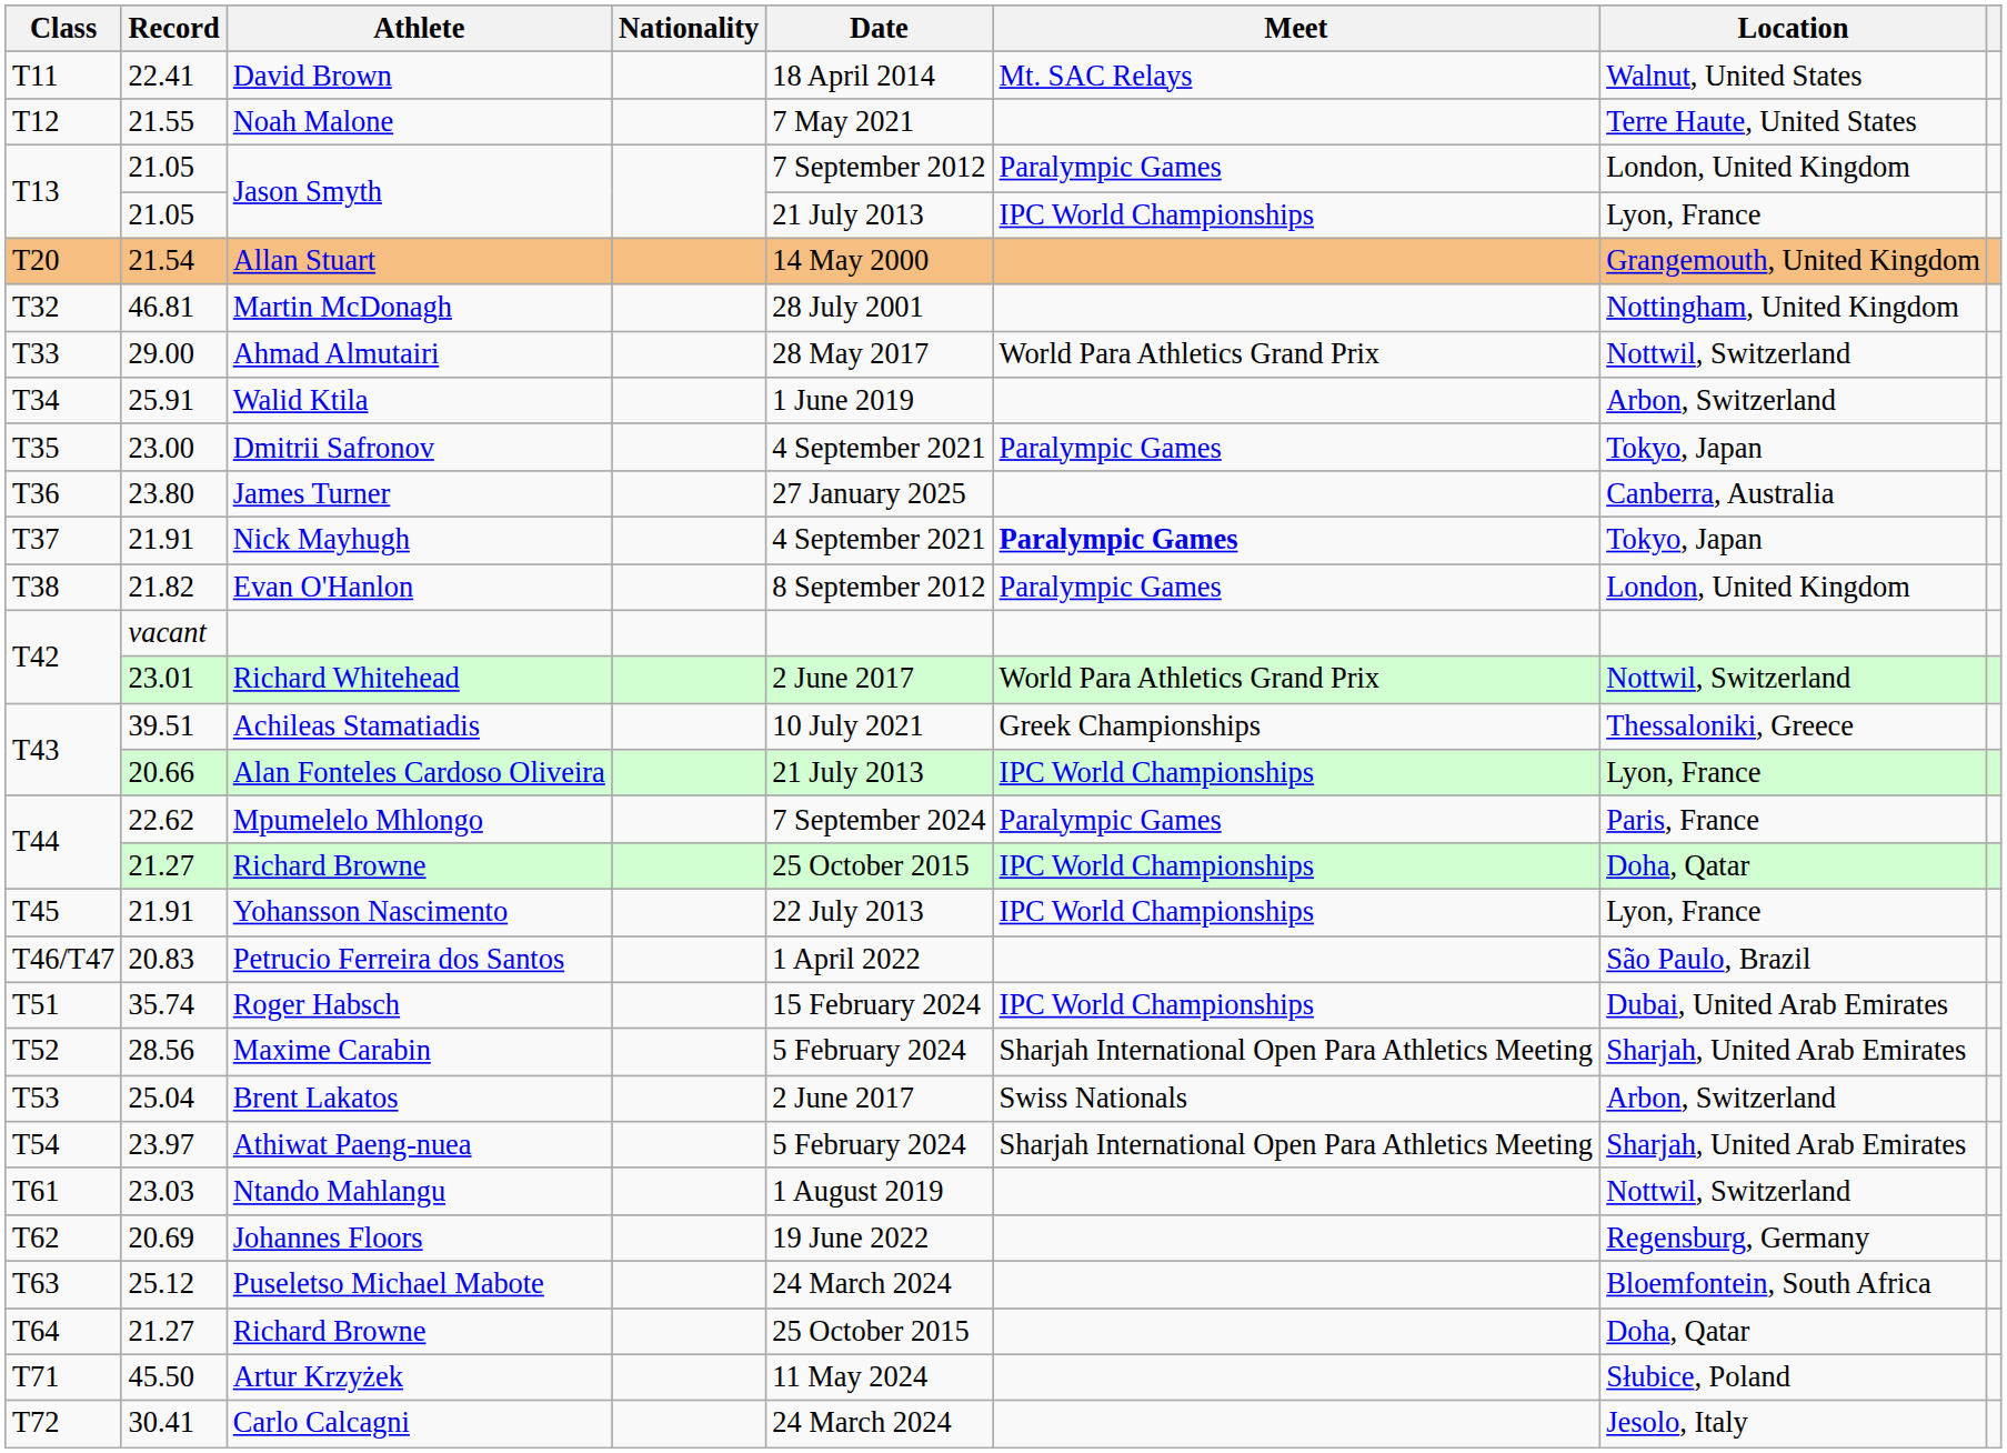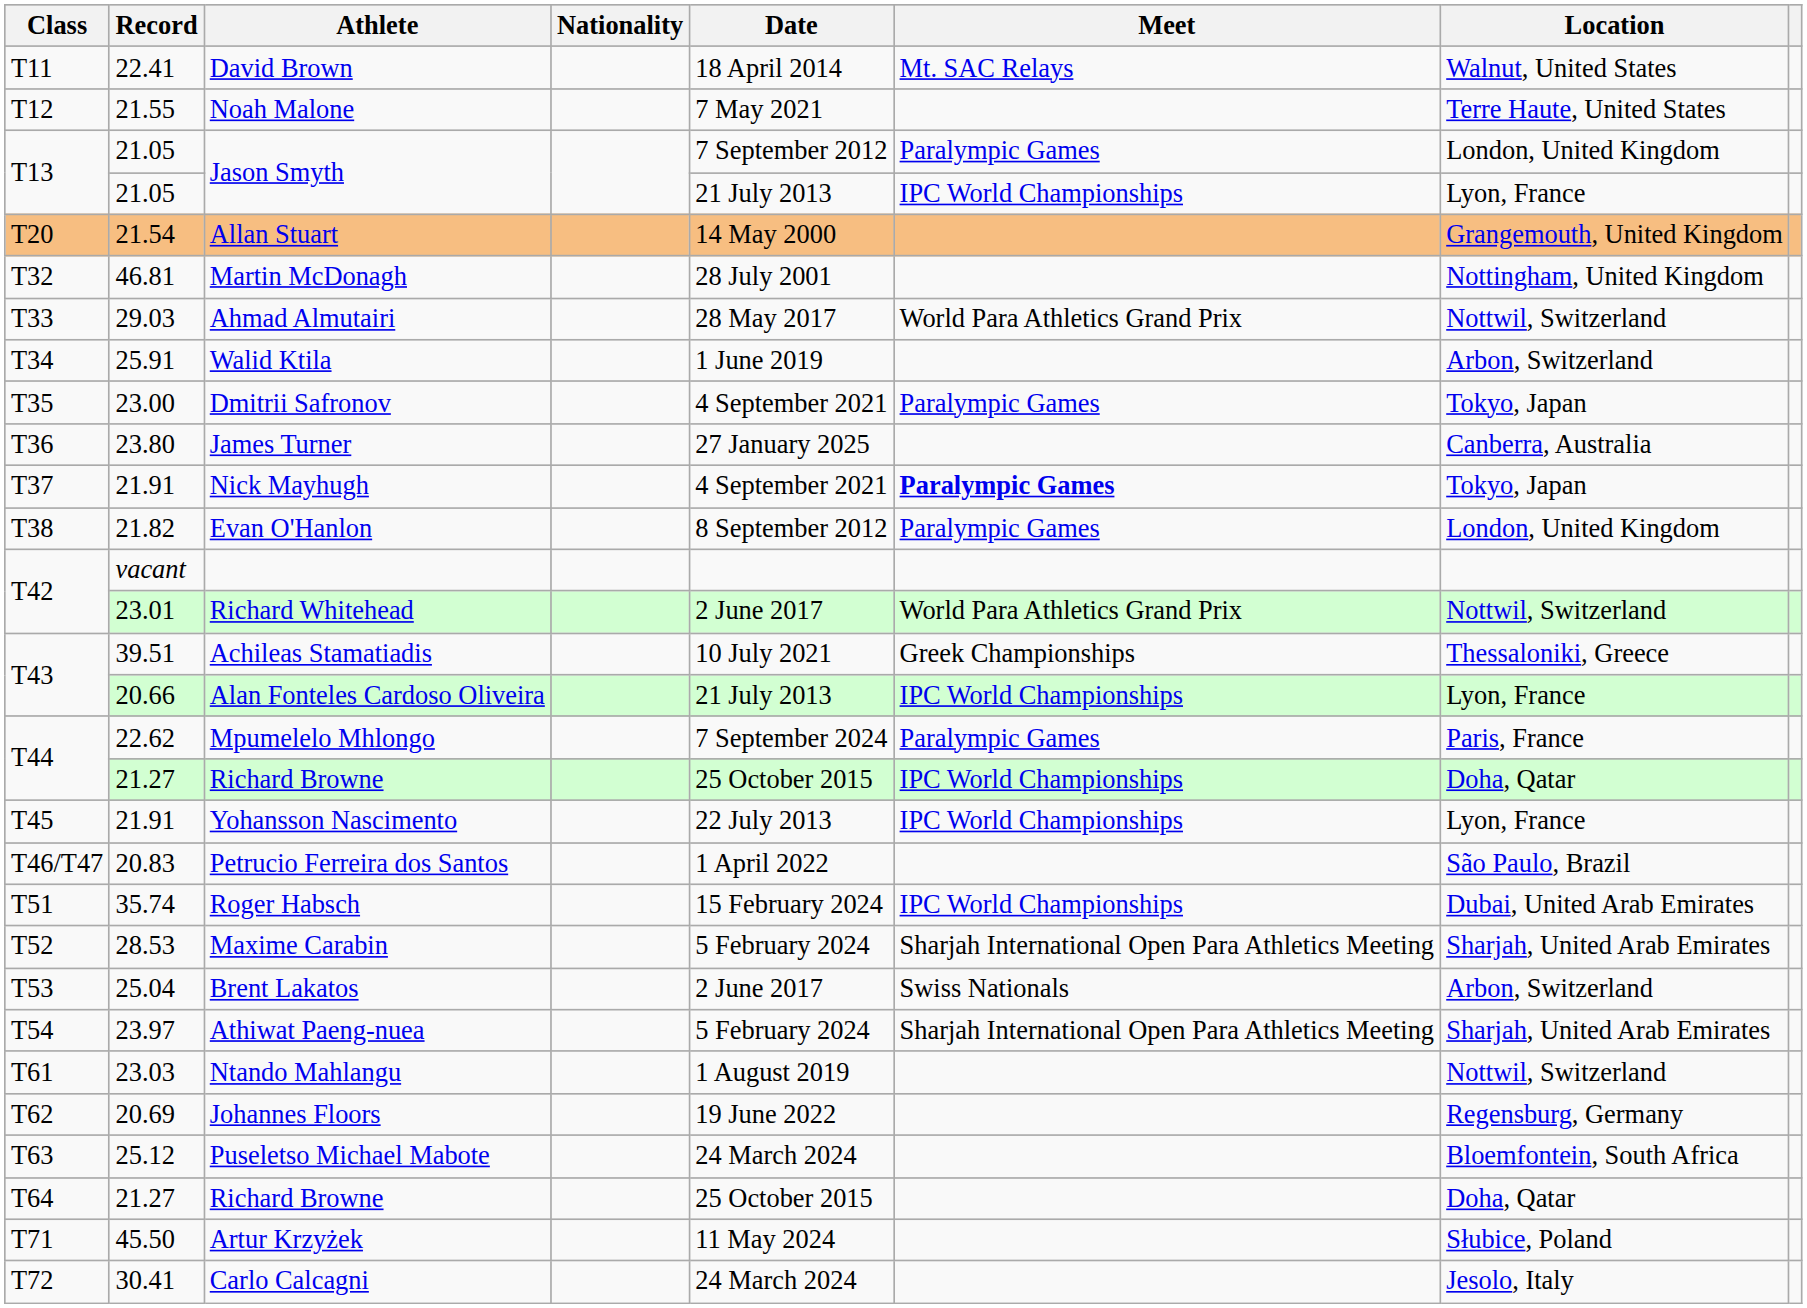 <table class="wikitable">
 <tr>
 <th>Class</th>
 <th>Record</th>
 <th>Athlete</th>
 <th>Nationality</th>
 <th>Date</th>
 <th>Meet</th>
 <th>Location</th>
 <th></th>
 </tr>
 <tr>
 <td>T11</td>
 <td>22.41 </td>
 <td><a href='#'>David Brown</a></td>
 <td></td>
 <td>18 April 2014</td>
 <td><a href='#'>Mt. SAC Relays</a></td>
 <td><a href='#'>Walnut</a>, United States</td>
 <td></td>
 </tr>
 <tr>
 <td>T12</td>
 <td>21.55 </td>
 <td><a href='#'>Noah Malone</a></td>
 <td></td>
 <td>7 May 2021</td>
 <td></td>
 <td><a href='#'>Terre Haute</a>, United States</td>
 <td></td>
 </tr>
 <tr>
 <td rowspan=2>T13</td>
 <td>21.05 </td>
 <td rowspan=2><a href='#'>Jason Smyth</a></td>
 <td rowspan=2></td>
 <td>7 September 2012</td>
 <td><a href='#'>Paralympic Games</a></td>
 <td>London, United Kingdom</td>
 <td></td>
 </tr>
 <tr>
 <td>21.05 </td>
 <td>21 July 2013</td>
 <td><a href='#'>IPC World Championships</a></td>
 <td>Lyon, France</td>
 <td></td>
 </tr>
 <tr bgcolor=#F7BE81>
 <td>T20</td>
 <td>21.54</td>
 <td><a href='#'>Allan Stuart</a></td>
 <td></td>
 <td>14 May 2000</td>
 <td></td>
 <td><a href='#'>Grangemouth</a>, United Kingdom</td>
 <td></td>
 </tr>
 <tr>
 <td>T32</td>
 <td>46.81 </td>
 <td><a href='#'>Martin McDonagh</a></td>
 <td></td>
 <td>28 July 2001</td>
 <td></td>
 <td><a href='#'>Nottingham</a>, United Kingdom</td>
 <td></td>
 </tr>
 <tr>
 <td>T33</td>
-<td>29.00 </td>
+<td>29.03 </td>
 <td><a href='#'>Ahmad Almutairi</a></td>
 <td></td>
 <td>28 May 2017</td>
 <td>World Para Athletics Grand Prix</td>
 <td><a href='#'>Nottwil</a>, Switzerland</td>
 <td></td>
 </tr>
 <tr>
 <td>T34</td>
 <td>25.91 </td>
 <td><a href='#'>Walid Ktila</a></td>
 <td></td>
 <td>1 June 2019</td>
 <td></td>
 <td><a href='#'>Arbon</a>, Switzerland</td>
 <td></td>
 </tr>
 <tr>
 <td>T35</td>
 <td>23.00 </td>
 <td><a href='#'>Dmitrii Safronov</a></td>
 <td></td>
 <td>4 September 2021</td>
 <td><a href='#'>Paralympic Games</a></td>
 <td><a href='#'>Tokyo</a>, Japan</td>
 <td></td>
 </tr>
 <tr>
 <td>T36</td>
 <td>23.80 </td>
 <td><a href='#'>James Turner</a></td>
 <td></td>
 <td>27 January 2025</td>
 <td></td>
 <td><a href='#'>Canberra</a>, Australia</td>
 <td></td>
 </tr>
 <tr>
 <td>T37</td>
 <td>21.91 </td>
 <td><a href='#'>Nick Mayhugh</a></td>
 <td></td>
 <td>4 September 2021</td>
 <td><strong><a href='#'>Paralympic Games</a></strong></td>
 <td><a href='#'>Tokyo</a>, Japan</td>
 <td></td>
 </tr>
 <tr>
 <td>T38</td>
 <td>21.82 </td>
 <td><a href='#'>Evan O'Hanlon</a></td>
 <td></td>
 <td>8 September 2012</td>
 <td><a href='#'>Paralympic Games</a></td>
 <td><a href='#'>London</a>, United Kingdom</td>
 <td></td>
 </tr>
 <tr>
 <td rowspan=2>T42</td>
 <td><em>vacant</em></td>
 <td></td>
 <td></td>
 <td></td>
 <td></td>
 <td></td>
 <td></td>
 </tr>
 <tr bgcolor=#D2FFD2>
 <td>23.01 </td>
 <td><a href='#'>Richard Whitehead</a></td>
 <td></td>
 <td>2 June 2017</td>
 <td>World Para Athletics Grand Prix</td>
 <td><a href='#'>Nottwil</a>, Switzerland</td>
 <td></td>
 </tr>
 <tr>
 <td rowspan=2>T43</td>
 <td>39.51 </td>
 <td><a href='#'>Achileas Stamatiadis</a></td>
 <td></td>
 <td>10 July 2021</td>
 <td>Greek Championships</td>
 <td><a href='#'>Thessaloniki</a>, Greece</td>
 <td></td>
 </tr>
 <tr bgcolor=#D2FFD2>
 <td>20.66</td>
 <td><a href='#'>Alan Fonteles Cardoso Oliveira</a></td>
 <td></td>
 <td>21 July 2013</td>
 <td><a href='#'>IPC World Championships</a></td>
 <td>Lyon, France</td>
 <td></td>
 </tr>
 <tr>
 <td rowspan=2>T44</td>
 <td>22.62 </td>
 <td><a href='#'>Mpumelelo Mhlongo</a></td>
 <td></td>
 <td>7 September 2024</td>
 <td><a href='#'>Paralympic Games</a></td>
 <td><a href='#'>Paris</a>, France</td>
 <td></td>
 </tr>
 <tr bgcolor=#D2FFD2>
 <td>21.27 </td>
 <td><a href='#'>Richard Browne</a></td>
 <td></td>
 <td>25 October 2015</td>
 <td><a href='#'>IPC World Championships</a></td>
 <td><a href='#'>Doha</a>, Qatar</td>
 <td></td>
 </tr>
 <tr>
 <td>T45</td>
 <td>21.91 </td>
 <td><a href='#'>Yohansson Nascimento</a></td>
 <td></td>
 <td>22 July 2013</td>
 <td><a href='#'>IPC World Championships</a></td>
 <td>Lyon, France</td>
 <td></td>
 </tr>
 <tr>
 <td>T46/T47</td>
 <td>20.83 </td>
 <td><a href='#'>Petrucio Ferreira dos Santos</a></td>
 <td></td>
 <td>1 April 2022</td>
 <td></td>
 <td><a href='#'>São Paulo</a>, Brazil</td>
 <td></td>
 </tr>
 <tr>
 <td>T51</td>
 <td>35.74 </td>
 <td><a href='#'>Roger Habsch</a></td>
 <td></td>
 <td>15 February 2024</td>
 <td><a href='#'>IPC World Championships</a></td>
 <td><a href='#'>Dubai</a>, United Arab Emirates</td>
 <td></td>
 </tr>
 <tr>
 <td>T52</td>
-<td>28.56 </td>
+<td>28.53 </td>
 <td><a href='#'>Maxime Carabin</a></td>
 <td></td>
 <td>5 February 2024</td>
 <td>Sharjah International Open Para Athletics Meeting</td>
 <td><a href='#'>Sharjah</a>, United Arab Emirates</td>
 <td></td>
 </tr>
 <tr>
 <td>T53</td>
 <td>25.04 </td>
 <td><a href='#'>Brent Lakatos</a></td>
 <td></td>
 <td>2 June 2017</td>
 <td>Swiss Nationals</td>
 <td><a href='#'>Arbon</a>, Switzerland</td>
 <td></td>
 </tr>
 <tr>
 <td>T54</td>
 <td>23.97 </td>
 <td><a href='#'>Athiwat Paeng-nuea</a></td>
 <td></td>
 <td>5 February 2024</td>
 <td>Sharjah International Open Para Athletics Meeting</td>
 <td><a href='#'>Sharjah</a>, United Arab Emirates</td>
 <td></td>
 </tr>
 <tr>
 <td>T61</td>
 <td>23.03 </td>
 <td><a href='#'>Ntando Mahlangu</a></td>
 <td></td>
 <td>1 August 2019</td>
 <td></td>
 <td><a href='#'>Nottwil</a>, Switzerland</td>
 <td></td>
 </tr>
 <tr>
 <td>T62</td>
 <td>20.69 </td>
 <td><a href='#'>Johannes Floors</a></td>
 <td></td>
 <td>19 June 2022</td>
 <td></td>
 <td><a href='#'>Regensburg</a>, Germany</td>
 <td></td>
 </tr>
 <tr>
 <td>T63</td>
 <td>25.12 </td>
 <td><a href='#'>Puseletso Michael Mabote</a></td>
 <td></td>
 <td>24 March 2024</td>
 <td></td>
 <td><a href='#'>Bloemfontein</a>, South Africa</td>
 <td></td>
 </tr>
 <tr>
 <td>T64</td>
 <td>21.27 </td>
 <td><a href='#'>Richard Browne</a></td>
 <td></td>
 <td>25 October 2015</td>
 <td></td>
 <td><a href='#'>Doha</a>, Qatar</td>
 <td></td>
 </tr>
 <tr>
 <td>T71</td>
 <td>45.50 </td>
 <td><a href='#'>Artur Krzyżek</a></td>
 <td></td>
 <td>11 May 2024</td>
 <td></td>
 <td><a href='#'>Słubice</a>, Poland</td>
 <td></td>
 </tr>
 <tr>
 <td>T72</td>
 <td>30.41 </td>
 <td><a href='#'>Carlo Calcagni</a></td>
 <td></td>
 <td>24 March 2024</td>
 <td></td>
 <td><a href='#'>Jesolo</a>, Italy</td>
 <td></td>
 </tr>
 </table>
